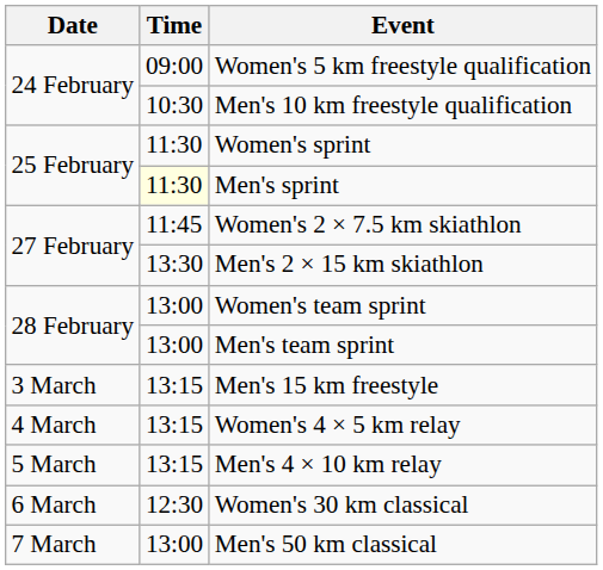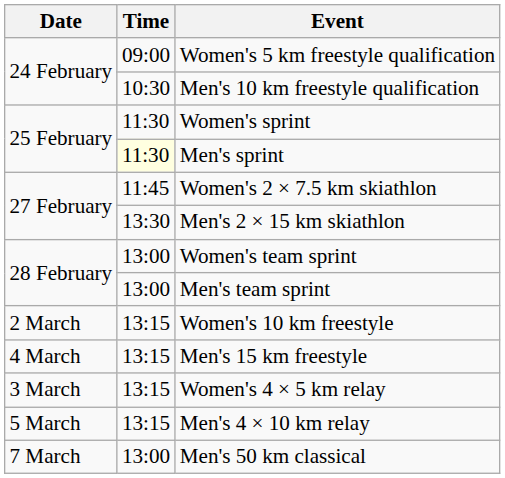 <table class="wikitable">
 <tr>
 <th>Date</th>
 <th>Time</th>
 <th>Event</th>
 </tr>
 <tr>
 <td rowspan=2>24 February</td>
 <td>09:00</td>
 <td>Women's 5 km freestyle qualification</td>
 </tr>
 <tr>
 <td>10:30</td>
 <td>Men's 10 km freestyle qualification</td>
 </tr>
 <tr>
 <td rowspan=2>25 February</td>
 <td>11:30</td>
 <td>Women's sprint</td>
 </tr>
 <tr>
 <td style="background: lightyellow;">11:30</td>
 <td>Men's sprint</td>
 </tr>
 <tr>
 <td rowspan=2>27 February</td>
 <td>11:45</td>
 <td>Women's 2 × 7.5 km skiathlon</td>
 </tr>
 <tr>
 <td>13:30</td>
 <td>Men's 2 × 15 km skiathlon</td>
 </tr>
 <tr>
 <td rowspan=2>28 February</td>
 <td>13:00</td>
 <td>Women's team sprint</td>
 </tr>
 <tr>
 <td>13:00</td>
 <td>Men's team sprint</td>
 </tr>
 <tr>
-<td>3 March</td>
+<td>2 March</td>
+<td>13:15</td>
+<td>Women's 10 km freestyle</td>
+</tr>
+<tr>
+<td>4 March</td>
 <td>13:15</td>
 <td>Men's 15 km freestyle</td>
 </tr>
 <tr>
-<td>4 March</td>
+<td>3 March</td>
 <td>13:15</td>
 <td>Women's 4 × 5 km relay</td>
 </tr>
 <tr>
 <td>5 March</td>
 <td>13:15</td>
 <td>Men's 4 × 10 km relay</td>
 </tr>
 <tr>
-<td>6 March</td>
-<td>12:30</td>
-<td>Women's 30 km classical</td>
-</tr>
-<tr>
 <td>7 March</td>
 <td>13:00</td>
 <td>Men's 50 km classical</td>
 </tr>
 </table>
